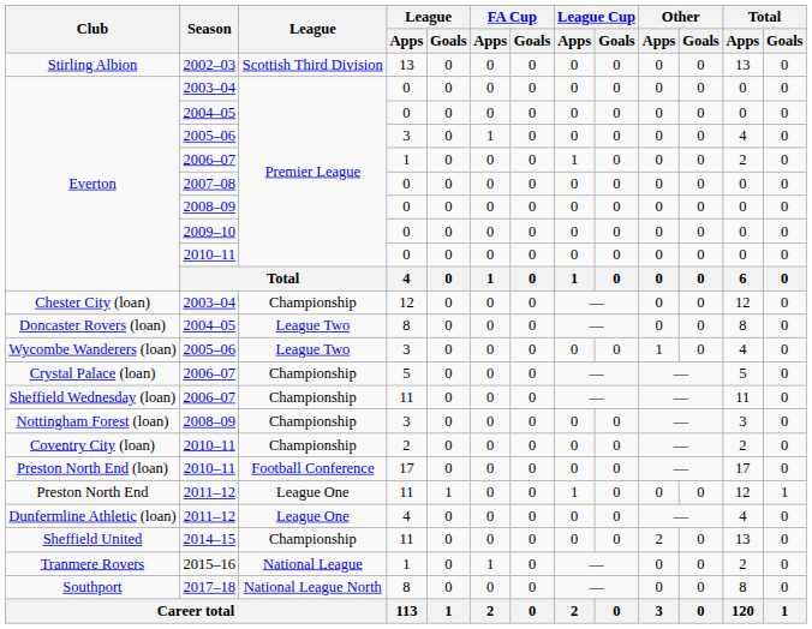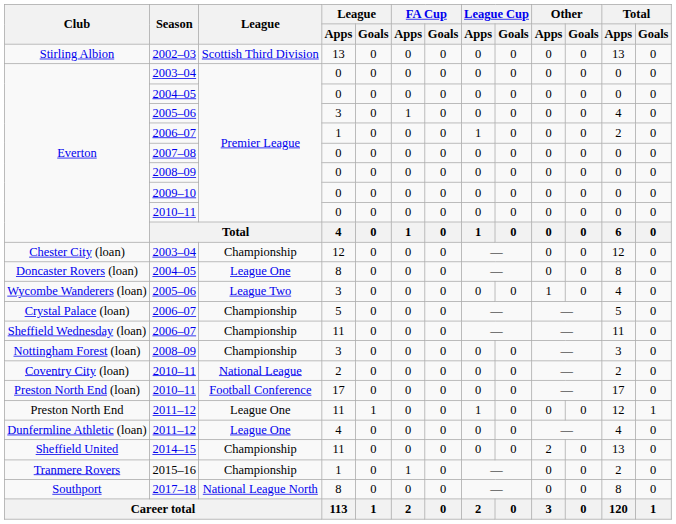 <table class="wikitable" style="text-align:center">
 <tr>
 <th rowspan="2">Club</th>
 <th rowspan="2">Season</th>
 <th rowspan="2">League</th>
 <th colspan="2">League</th>
 <th colspan="2"><a href='#'>FA Cup</a></th>
 <th colspan="2"><a href='#'>League Cup</a></th>
 <th colspan="2">Other</th>
 <th colspan="2">Total</th>
 </tr>
 <tr>
 <th>Apps</th>
 <th>Goals</th>
 <th>Apps</th>
 <th>Goals</th>
 <th>Apps</th>
 <th>Goals</th>
 <th>Apps</th>
 <th>Goals</th>
 <th>Apps</th>
 <th>Goals</th>
 </tr>
 <tr>
 <td><a href='#'>Stirling Albion</a></td>
 <td><a href='#'>2002–03</a></td>
 <td><a href='#'>Scottish Third Division</a></td>
 <td>13</td>
 <td>0</td>
 <td>0</td>
 <td>0</td>
 <td>0</td>
 <td>0</td>
 <td>0</td>
 <td>0</td>
 <td>13</td>
 <td>0</td>
 </tr>
 <tr>
 <td rowspan="9"><a href='#'>Everton</a></td>
 <td><a href='#'>2003–04</a></td>
 <td rowspan="8"><a href='#'>Premier League</a></td>
 <td>0</td>
 <td>0</td>
 <td>0</td>
 <td>0</td>
 <td>0</td>
 <td>0</td>
 <td>0</td>
 <td>0</td>
 <td>0</td>
 <td>0</td>
 </tr>
 <tr>
 <td><a href='#'>2004–05</a></td>
 <td>0</td>
 <td>0</td>
 <td>0</td>
 <td>0</td>
 <td>0</td>
 <td>0</td>
 <td>0</td>
 <td>0</td>
 <td>0</td>
 <td>0</td>
 </tr>
 <tr>
 <td><a href='#'>2005–06</a></td>
 <td>3</td>
 <td>0</td>
 <td>1</td>
 <td>0</td>
 <td>0</td>
 <td>0</td>
 <td>0</td>
 <td>0</td>
 <td>4</td>
 <td>0</td>
 </tr>
 <tr>
 <td><a href='#'>2006–07</a></td>
 <td>1</td>
 <td>0</td>
 <td>0</td>
 <td>0</td>
 <td>1</td>
 <td>0</td>
 <td>0</td>
 <td>0</td>
 <td>2</td>
 <td>0</td>
 </tr>
 <tr>
 <td><a href='#'>2007–08</a></td>
 <td>0</td>
 <td>0</td>
 <td>0</td>
 <td>0</td>
 <td>0</td>
 <td>0</td>
 <td>0</td>
 <td>0</td>
 <td>0</td>
 <td>0</td>
 </tr>
 <tr>
 <td><a href='#'>2008–09</a></td>
 <td>0</td>
 <td>0</td>
 <td>0</td>
 <td>0</td>
 <td>0</td>
 <td>0</td>
 <td>0</td>
 <td>0</td>
 <td>0</td>
 <td>0</td>
 </tr>
 <tr>
 <td><a href='#'>2009–10</a></td>
 <td>0</td>
 <td>0</td>
 <td>0</td>
 <td>0</td>
 <td>0</td>
 <td>0</td>
 <td>0</td>
 <td>0</td>
 <td>0</td>
 <td>0</td>
 </tr>
 <tr>
 <td><a href='#'>2010–11</a></td>
 <td>0</td>
 <td>0</td>
 <td>0</td>
 <td>0</td>
 <td>0</td>
 <td>0</td>
 <td>0</td>
 <td>0</td>
 <td>0</td>
 <td>0</td>
 </tr>
 <tr>
 <th colspan="2">Total</th>
 <th>4</th>
 <th>0</th>
 <th>1</th>
 <th>0</th>
 <th>1</th>
 <th>0</th>
 <th>0</th>
 <th>0</th>
 <th>6</th>
 <th>0</th>
 </tr>
 <tr>
 <td><a href='#'>Chester City</a> (loan)</td>
 <td><a href='#'>2003–04</a></td>
 <td>Championship</td>
 <td>12</td>
 <td>0</td>
 <td>0</td>
 <td>0</td>
 <td colspan="2">—</td>
 <td>0</td>
 <td>0</td>
 <td>12</td>
 <td>0</td>
 </tr>
 <tr>
 <td><a href='#'>Doncaster Rovers</a> (loan)</td>
 <td><a href='#'>2004–05</a></td>
-<td><a href='#'>League Two</a></td>
+<td><a href='#'>League One</a></td>
 <td>8</td>
 <td>0</td>
 <td>0</td>
 <td>0</td>
 <td colspan="2">—</td>
 <td>0</td>
 <td>0</td>
 <td>8</td>
 <td>0</td>
 </tr>
 <tr>
 <td><a href='#'>Wycombe Wanderers</a> (loan)</td>
 <td><a href='#'>2005–06</a></td>
 <td><a href='#'>League Two</a></td>
 <td>3</td>
 <td>0</td>
 <td>0</td>
 <td>0</td>
 <td>0</td>
 <td>0</td>
 <td>1</td>
 <td>0</td>
 <td>4</td>
 <td>0</td>
 </tr>
 <tr>
 <td><a href='#'>Crystal Palace</a> (loan)</td>
 <td><a href='#'>2006–07</a></td>
 <td>Championship</td>
 <td>5</td>
 <td>0</td>
 <td>0</td>
 <td>0</td>
 <td colspan="2">—</td>
 <td colspan="2">—</td>
 <td>5</td>
 <td>0</td>
 </tr>
 <tr>
 <td><a href='#'>Sheffield Wednesday</a> (loan)</td>
 <td><a href='#'>2006–07</a></td>
 <td>Championship</td>
 <td>11</td>
 <td>0</td>
 <td>0</td>
 <td>0</td>
 <td colspan="2">—</td>
 <td colspan="2">—</td>
 <td>11</td>
 <td>0</td>
 </tr>
 <tr>
 <td><a href='#'>Nottingham Forest</a> (loan)</td>
 <td><a href='#'>2008–09</a></td>
 <td>Championship</td>
 <td>3</td>
 <td>0</td>
 <td>0</td>
 <td>0</td>
 <td>0</td>
 <td>0</td>
 <td colspan="2">—</td>
 <td>3</td>
 <td>0</td>
 </tr>
 <tr>
 <td><a href='#'>Coventry City</a> (loan)</td>
 <td><a href='#'>2010–11</a></td>
-<td>Championship</td>
+<td><a href='#'>National League</a></td>
 <td>2</td>
 <td>0</td>
 <td>0</td>
 <td>0</td>
 <td>0</td>
 <td>0</td>
 <td colspan="2">—</td>
 <td>2</td>
 <td>0</td>
 </tr>
 <tr>
 <td><a href='#'>Preston North End</a> (loan)</td>
 <td><a href='#'>2010–11</a></td>
 <td><a href='#'>Football Conference</a></td>
 <td>17</td>
 <td>0</td>
 <td>0</td>
 <td>0</td>
 <td>0</td>
 <td>0</td>
 <td colspan="2">—</td>
 <td>17</td>
 <td>0</td>
 </tr>
 <tr>
 <td>Preston North End</td>
 <td><a href='#'>2011–12</a></td>
 <td>League One</td>
 <td>11</td>
 <td>1</td>
 <td>0</td>
 <td>0</td>
 <td>1</td>
 <td>0</td>
 <td>0</td>
 <td>0</td>
 <td>12</td>
 <td>1</td>
 </tr>
 <tr>
 <td><a href='#'>Dunfermline Athletic</a> (loan)</td>
 <td><a href='#'>2011–12</a></td>
 <td><a href='#'>League One</a></td>
 <td>4</td>
 <td>0</td>
 <td>0</td>
 <td>0</td>
 <td>0</td>
 <td>0</td>
 <td colspan="2">—</td>
 <td>4</td>
 <td>0</td>
 </tr>
 <tr>
 <td><a href='#'>Sheffield United</a></td>
 <td><a href='#'>2014–15</a></td>
 <td>Championship</td>
 <td>11</td>
 <td>0</td>
 <td>0</td>
 <td>0</td>
 <td>0</td>
 <td>0</td>
 <td>2</td>
 <td>0</td>
 <td>13</td>
 <td>0</td>
 </tr>
 <tr>
 <td><a href='#'>Tranmere Rovers</a></td>
 <td>2015–16</td>
-<td><a href='#'>National League</a></td>
+<td>Championship</td>
 <td>1</td>
 <td>0</td>
 <td>1</td>
 <td>0</td>
 <td colspan="2">—</td>
 <td>0</td>
 <td>0</td>
 <td>2</td>
 <td>0</td>
 </tr>
 <tr>
 <td><a href='#'>Southport</a></td>
 <td><a href='#'>2017–18</a></td>
 <td><a href='#'>National League North</a></td>
 <td>8</td>
 <td>0</td>
 <td>0</td>
 <td>0</td>
 <td colspan="2">—</td>
 <td>0</td>
 <td>0</td>
 <td>8</td>
 <td>0</td>
 </tr>
 <tr>
 <th colspan="3">Career total</th>
 <th>113</th>
 <th>1</th>
 <th>2</th>
 <th>0</th>
 <th>2</th>
 <th>0</th>
 <th>3</th>
 <th>0</th>
 <th>120</th>
 <th>1</th>
 </tr>
 </table>
